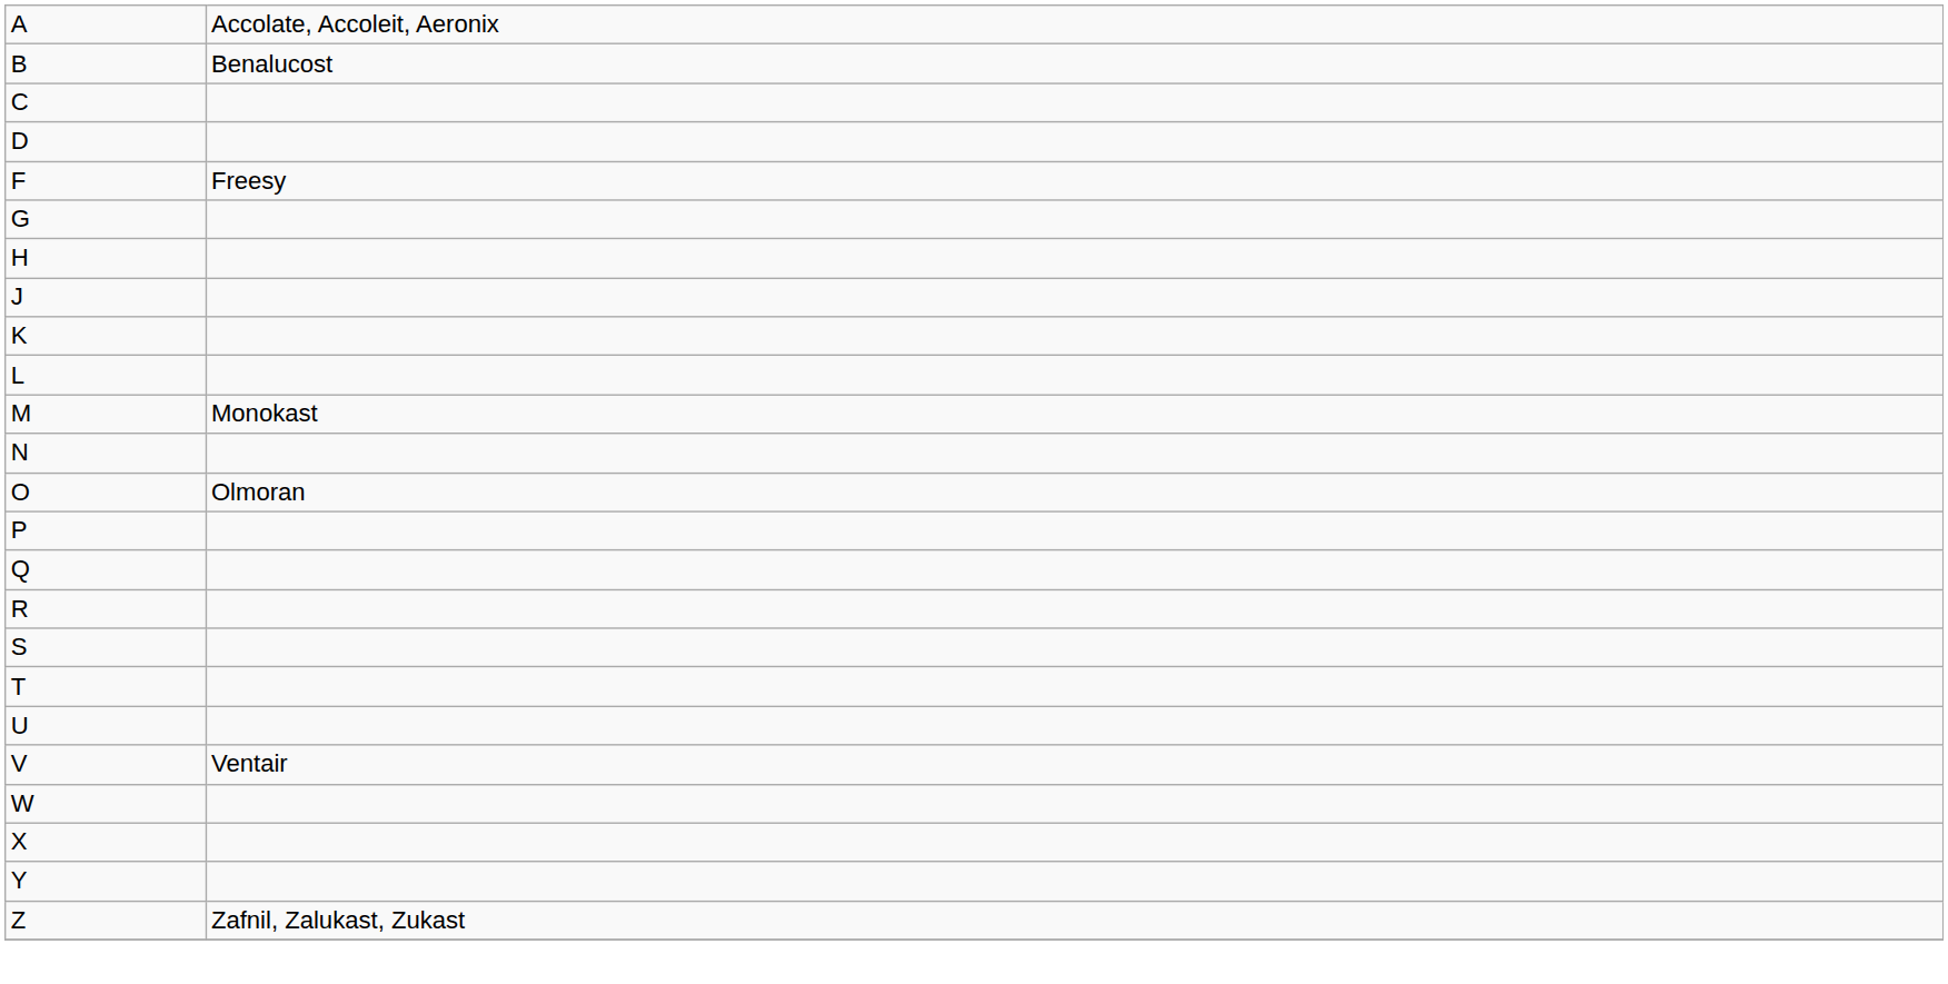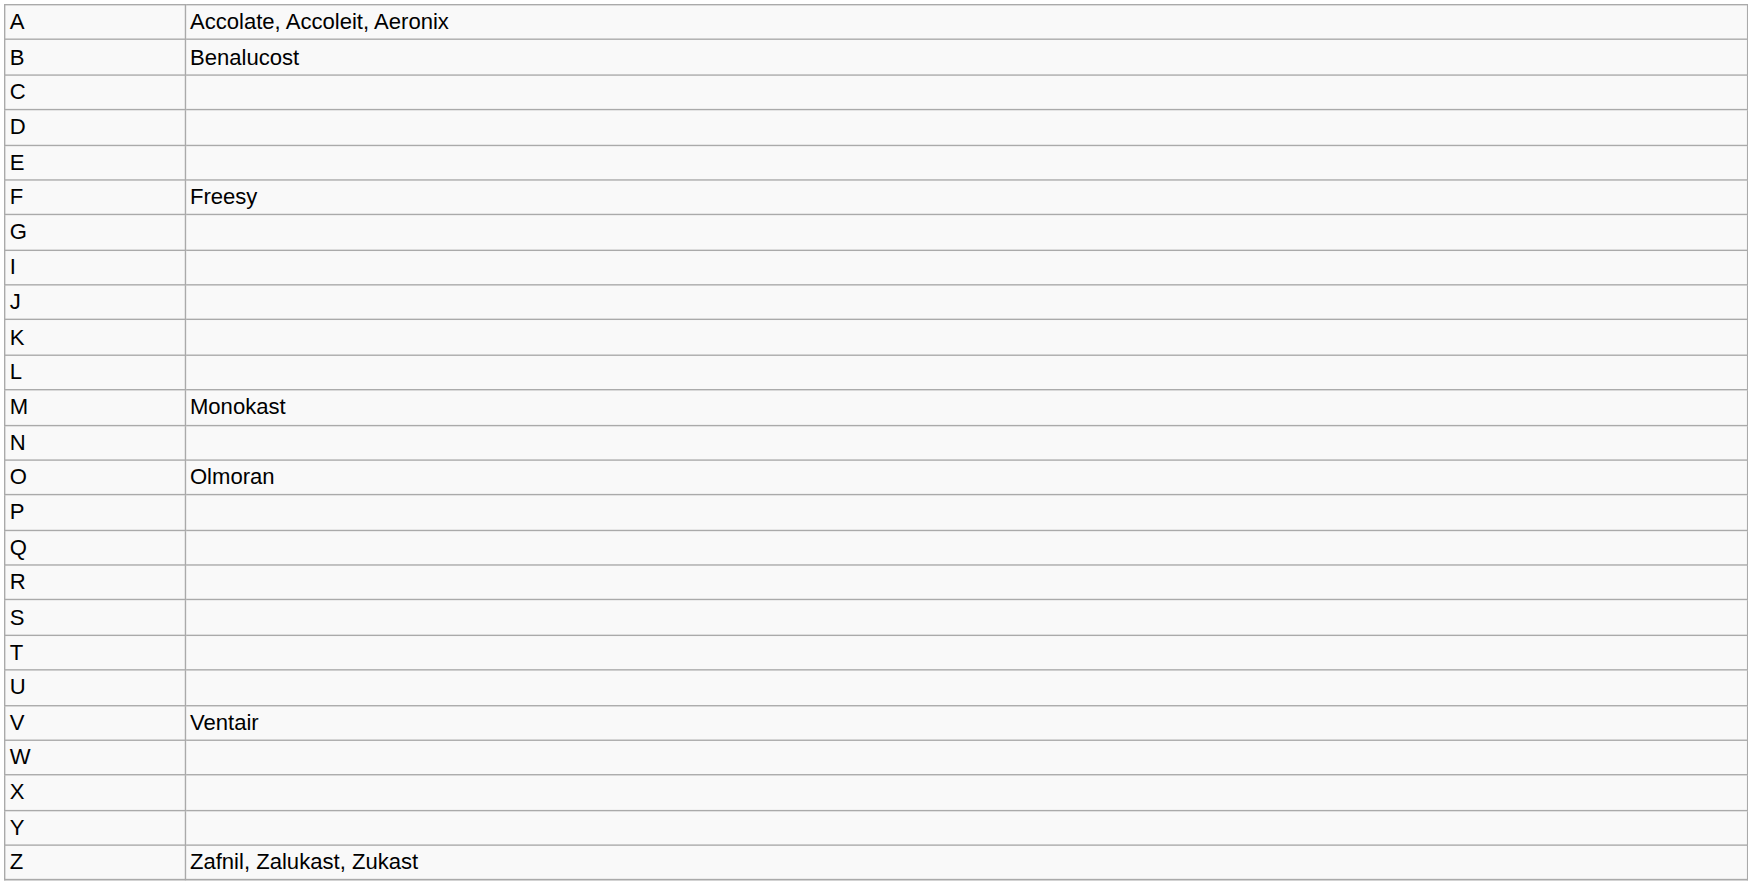 <table class="wikitable mw-collapsible mw-collapsed" style="width:100%">
 <tr>
 <td>A</td>
 <td>Accolate, Accoleit, Aeronix</td>
 </tr>
 <tr>
 <td>B</td>
 <td>Benalucost</td>
 </tr>
 <tr>
 <td>C</td>
 <td></td>
 </tr>
 <tr>
 <td>D</td>
 <td></td>
 </tr>
 <tr>
+<td>E</td>
+<td></td>
+</tr>
+<tr>
 <td>F</td>
 <td>Freesy</td>
 </tr>
 <tr>
 <td>G</td>
 <td></td>
 </tr>
 <tr>
-<td>H</td>
+<td>I</td>
 <td></td>
 </tr>
 <tr>
 <td>J</td>
 <td></td>
 </tr>
 <tr>
 <td>K</td>
 <td></td>
 </tr>
 <tr>
 <td>L</td>
 <td></td>
 </tr>
 <tr>
 <td>M</td>
 <td>Monokast</td>
 </tr>
 <tr>
 <td>N</td>
 <td></td>
 </tr>
 <tr>
 <td>O</td>
 <td>Olmoran</td>
 </tr>
 <tr>
 <td>P</td>
 <td></td>
 </tr>
 <tr>
 <td>Q</td>
 <td></td>
 </tr>
 <tr>
 <td>R</td>
 <td></td>
 </tr>
 <tr>
 <td>S</td>
 <td></td>
 </tr>
 <tr>
 <td>T</td>
 <td></td>
 </tr>
 <tr>
 <td>U</td>
 <td></td>
 </tr>
 <tr>
 <td>V</td>
 <td>Ventair</td>
 </tr>
 <tr>
 <td>W</td>
 <td></td>
 </tr>
 <tr>
 <td>X</td>
 <td></td>
 </tr>
 <tr>
 <td>Y</td>
 <td></td>
 </tr>
 <tr>
 <td>Z</td>
 <td>Zafnil, Zalukast, Zukast</td>
 </tr>
 <tr>
 </tr>
 </table>
